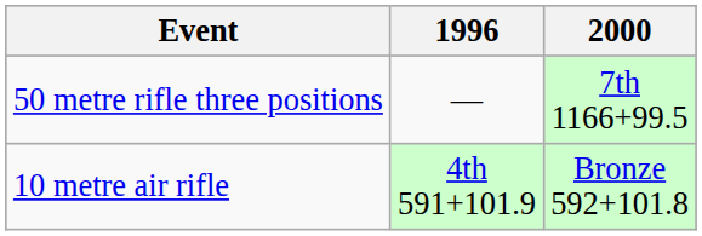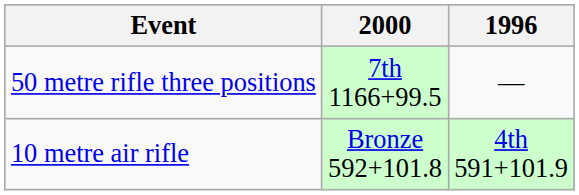 <table class="wikitable" style="text-align: center">
 <tr>
 <th>Event</th>
+<th>2000</th>
 <th>1996</th>
-<th>2000</th>
 </tr>
 <tr>
 <td align=left><a href='#'>50 metre rifle three positions</a></td>
+<td style="background: #ccffcc"><a href='#'>7th</a><br>1166+99.5</td>
 <td>—</td>
-<td style="background: #ccffcc"><a href='#'>7th</a><br>1166+99.5</td>
 </tr>
 <tr>
 <td align=left><a href='#'>10 metre air rifle</a></td>
+<td style="background: #ccffcc"> <a href='#'>Bronze</a><br>592+101.8</td>
 <td style="background: #ccffcc"><a href='#'>4th</a><br>591+101.9</td>
-<td style="background: #ccffcc"> <a href='#'>Bronze</a><br>592+101.8</td>
 </tr>
 </table>
